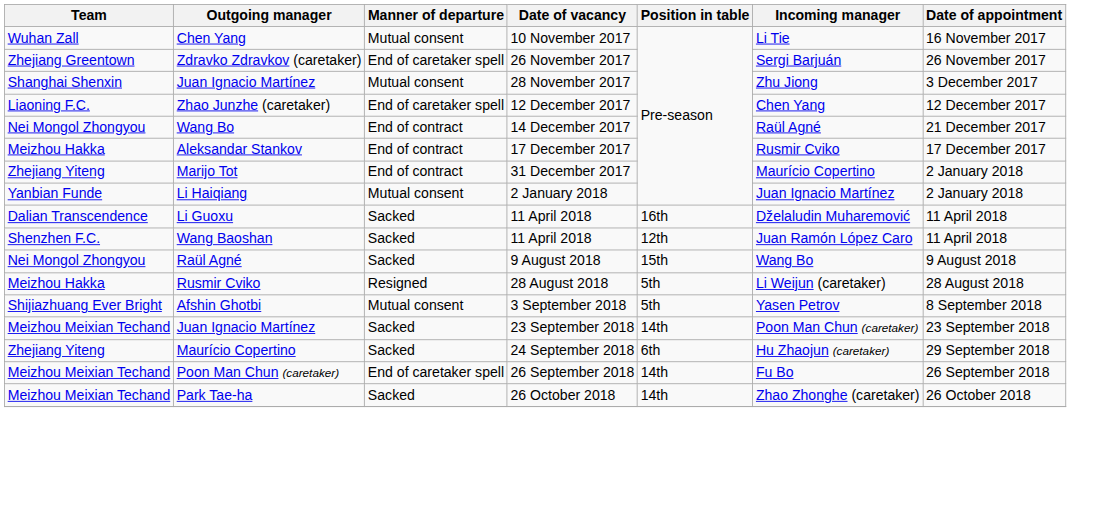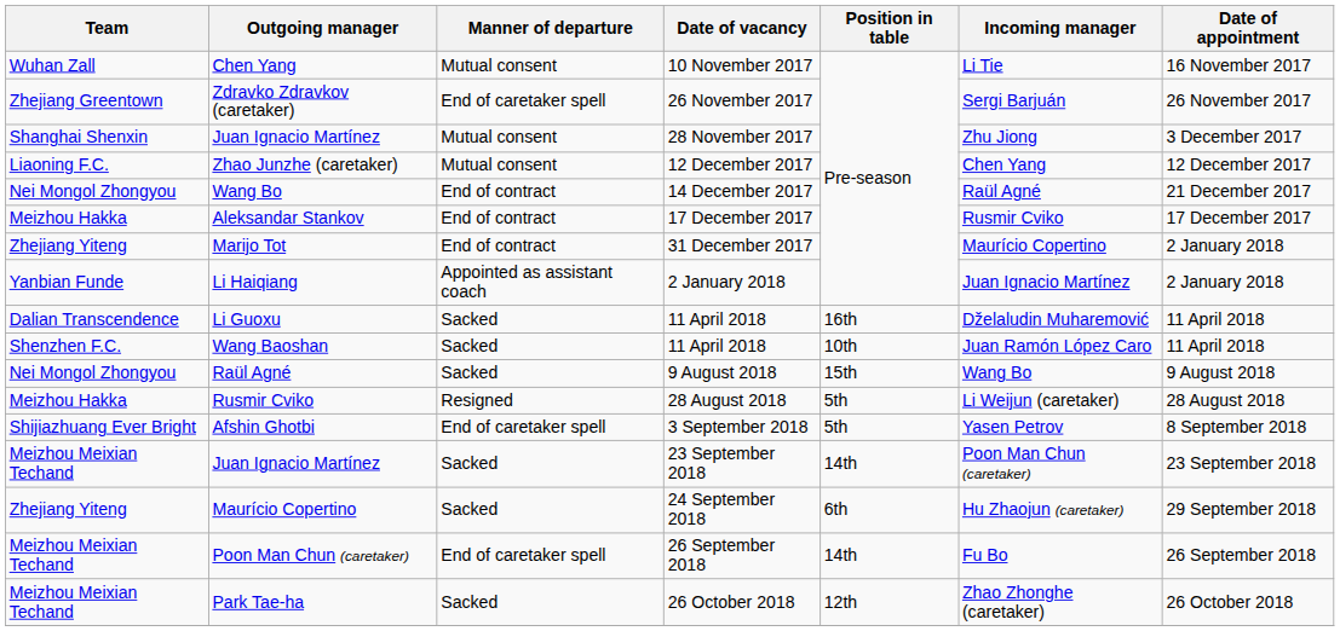 <table class="wikitable">
 <tr>
 <th>Team</th>
 <th>Outgoing manager</th>
 <th>Manner of departure</th>
 <th>Date of vacancy</th>
 <th>Position in table</th>
 <th>Incoming manager</th>
 <th>Date of appointment</th>
 </tr>
 <tr>
 <td><a href='#'>Wuhan Zall</a></td>
 <td> <a href='#'>Chen Yang</a></td>
 <td>Mutual consent</td>
 <td>10 November 2017</td>
 <td rowspan=8>Pre-season</td>
 <td> <a href='#'>Li Tie</a></td>
 <td>16 November 2017</td>
 </tr>
 <tr>
 <td><a href='#'>Zhejiang Greentown</a></td>
 <td> <a href='#'>Zdravko Zdravkov</a> (caretaker)</td>
 <td>End of caretaker spell</td>
 <td>26 November 2017</td>
 <td> <a href='#'>Sergi Barjuán</a></td>
 <td>26 November 2017</td>
 </tr>
 <tr>
 <td><a href='#'>Shanghai Shenxin</a></td>
 <td> <a href='#'>Juan Ignacio Martínez</a></td>
 <td>Mutual consent</td>
 <td>28 November 2017</td>
 <td> <a href='#'>Zhu Jiong</a></td>
 <td>3 December 2017</td>
 </tr>
 <tr>
 <td><a href='#'>Liaoning F.C.</a></td>
 <td> <a href='#'>Zhao Junzhe</a> (caretaker)</td>
-<td>End of caretaker spell</td>
+<td>Mutual consent</td>
 <td>12 December 2017</td>
 <td> <a href='#'>Chen Yang</a></td>
 <td>12 December 2017</td>
 </tr>
 <tr>
 <td><a href='#'>Nei Mongol Zhongyou</a></td>
 <td> <a href='#'>Wang Bo</a></td>
 <td>End of contract</td>
 <td>14 December 2017</td>
 <td> <a href='#'>Raül Agné</a></td>
 <td>21 December 2017</td>
 </tr>
 <tr>
 <td><a href='#'>Meizhou Hakka</a></td>
 <td> <a href='#'>Aleksandar Stankov</a></td>
 <td>End of contract</td>
 <td>17 December 2017</td>
 <td> <a href='#'>Rusmir Cviko</a></td>
 <td>17 December 2017</td>
 </tr>
 <tr>
 <td><a href='#'>Zhejiang Yiteng</a></td>
 <td> <a href='#'>Marijo Tot</a></td>
 <td>End of contract</td>
 <td>31 December 2017</td>
 <td> <a href='#'>Maurício Copertino</a></td>
 <td>2 January 2018</td>
 </tr>
 <tr>
 <td><a href='#'>Yanbian Funde</a></td>
 <td> <a href='#'>Li Haiqiang</a></td>
-<td>Mutual consent</td>
+<td>Appointed as assistant coach</td>
 <td>2 January 2018</td>
 <td> <a href='#'>Juan Ignacio Martínez</a></td>
 <td>2 January 2018</td>
 </tr>
 <tr>
 <td><a href='#'>Dalian Transcendence</a></td>
 <td> <a href='#'>Li Guoxu</a></td>
 <td>Sacked</td>
 <td>11 April 2018</td>
 <td>16th</td>
 <td> <a href='#'>Dželaludin Muharemović</a></td>
 <td>11 April 2018</td>
 </tr>
 <tr>
 <td><a href='#'>Shenzhen F.C.</a></td>
 <td> <a href='#'>Wang Baoshan</a></td>
 <td>Sacked</td>
 <td>11 April 2018</td>
-<td>12th</td>
+<td>10th</td>
 <td> <a href='#'>Juan Ramón López Caro</a></td>
 <td>11 April 2018</td>
 </tr>
 <tr>
 <td><a href='#'>Nei Mongol Zhongyou</a></td>
 <td> <a href='#'>Raül Agné</a></td>
 <td>Sacked</td>
 <td>9 August 2018</td>
 <td>15th</td>
 <td> <a href='#'>Wang Bo</a></td>
 <td>9 August 2018</td>
 </tr>
 <tr>
 <td><a href='#'>Meizhou Hakka</a></td>
 <td> <a href='#'>Rusmir Cviko</a></td>
 <td>Resigned</td>
 <td>28 August 2018</td>
 <td>5th</td>
 <td> <a href='#'>Li Weijun</a> (caretaker)</td>
 <td>28 August 2018</td>
 </tr>
 <tr>
 <td><a href='#'>Shijiazhuang Ever Bright</a></td>
 <td> <a href='#'>Afshin Ghotbi</a></td>
-<td>Mutual consent</td>
+<td>End of caretaker spell</td>
 <td>3 September 2018</td>
 <td>5th</td>
 <td> <a href='#'>Yasen Petrov</a></td>
 <td>8 September 2018</td>
 </tr>
 <tr>
 <td><a href='#'>Meizhou Meixian Techand</a></td>
 <td> <a href='#'>Juan Ignacio Martínez</a></td>
 <td>Sacked</td>
 <td>23 September 2018</td>
 <td>14th</td>
 <td> <a href='#'>Poon Man Chun</a> <small><em>(caretaker)</em></small></td>
 <td>23 September 2018</td>
 </tr>
 <tr>
 <td><a href='#'>Zhejiang Yiteng</a></td>
 <td> <a href='#'>Maurício Copertino</a></td>
 <td>Sacked</td>
 <td>24 September 2018</td>
 <td>6th</td>
 <td> <a href='#'>Hu Zhaojun</a> <small><em>(caretaker)</em></small></td>
 <td>29 September 2018</td>
 </tr>
 <tr>
 <td><a href='#'>Meizhou Meixian Techand</a></td>
 <td> <a href='#'>Poon Man Chun</a> <small><em>(caretaker)</em></small></td>
 <td>End of caretaker spell</td>
 <td>26 September 2018</td>
 <td>14th</td>
 <td> <a href='#'>Fu Bo</a></td>
 <td>26 September 2018</td>
 </tr>
 <tr>
 <td><a href='#'>Meizhou Meixian Techand</a></td>
 <td> <a href='#'>Park Tae-ha</a></td>
 <td>Sacked</td>
 <td>26 October 2018</td>
-<td>14th</td>
+<td>12th</td>
 <td> <a href='#'>Zhao Zhonghe</a> (caretaker)</td>
 <td>26 October 2018</td>
 </tr>
 <tr>
 </tr>
 </table>
